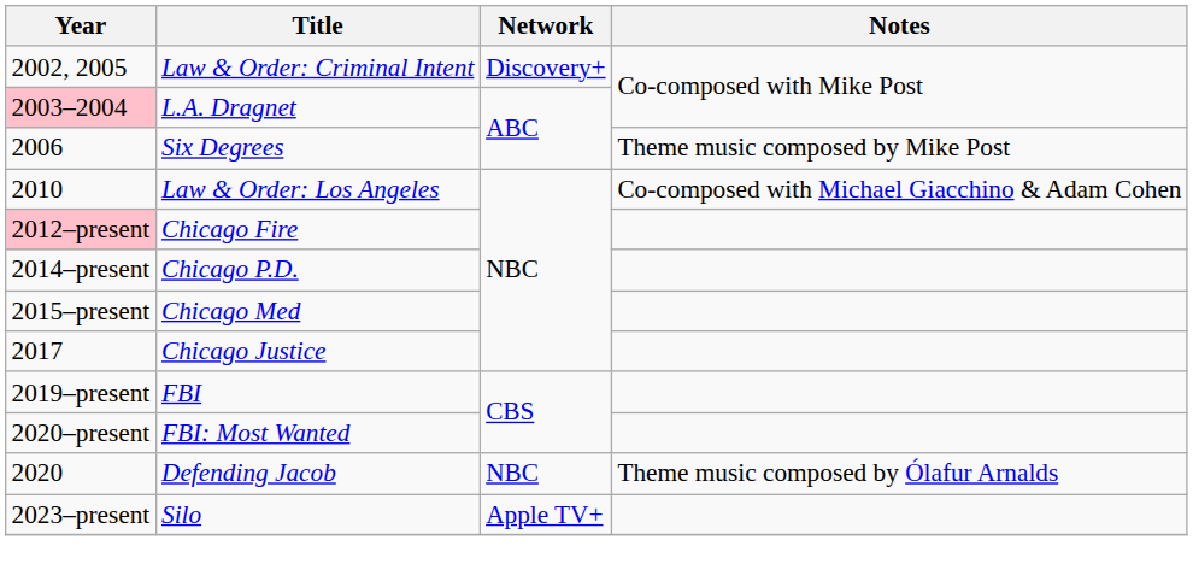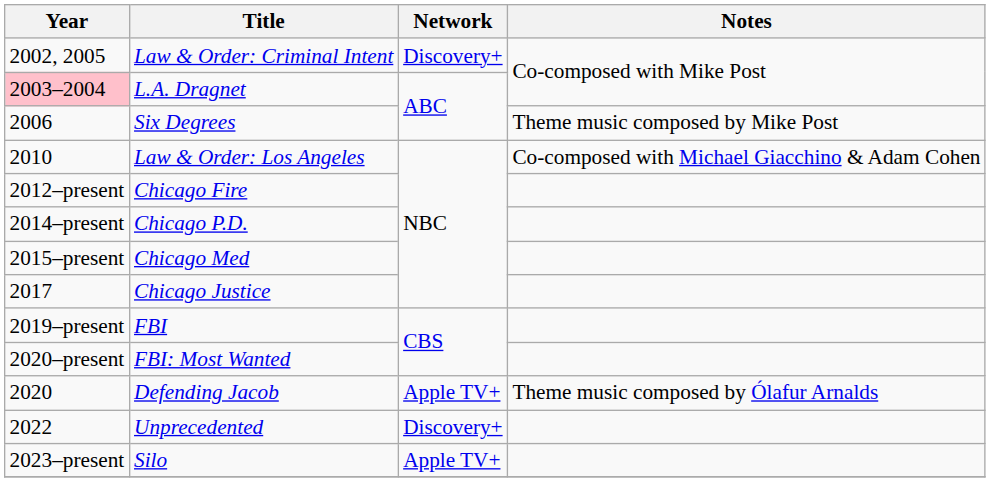 <table class="wikitable">
 <tr>
 <th>Year</th>
 <th>Title</th>
 <th>Network</th>
 <th>Notes</th>
 </tr>
 <tr>
 <td>2002, 2005</td>
 <td><em><a href='#'>Law & Order: Criminal Intent</a></em></td>
 <td><a href='#'>Discovery+</a></td>
 <td rowspan=2>Co-composed with Mike Post</td>
 </tr>
 <tr>
 <td style="background: pink;">2003–2004</td>
 <td><em><a href='#'>L.A. Dragnet</a></em></td>
 <td rowspan=2><a href='#'>ABC</a></td>
 </tr>
 <tr>
 <td>2006</td>
 <td><em><a href='#'>Six Degrees</a></em></td>
 <td>Theme music composed by Mike Post</td>
 </tr>
 <tr>
 <td>2010</td>
 <td><em><a href='#'>Law & Order: Los Angeles</a></em></td>
 <td rowspan=5>NBC</td>
 <td>Co-composed with <a href='#'>Michael Giacchino</a> & Adam Cohen</td>
 </tr>
 <tr>
-<td style="background: pink;">2012–present</td>
+<td>2012–present</td>
 <td><em><a href='#'>Chicago Fire</a></em></td>
 <td></td>
 </tr>
 <tr>
 <td>2014–present</td>
 <td><em><a href='#'>Chicago P.D.</a></em></td>
 <td></td>
 </tr>
 <tr>
 <td>2015–present</td>
 <td><em><a href='#'>Chicago Med</a></em></td>
 <td></td>
 </tr>
 <tr>
 <td>2017</td>
 <td><em><a href='#'>Chicago Justice</a></em></td>
 <td></td>
 </tr>
 <tr>
 <td>2019–present</td>
 <td><em><a href='#'>FBI</a></em></td>
 <td rowspan=2><a href='#'>CBS</a></td>
 <td></td>
 </tr>
 <tr>
 <td>2020–present</td>
 <td><em><a href='#'>FBI: Most Wanted</a></em></td>
 <td></td>
 </tr>
 <tr>
 <td>2020</td>
 <td><em><a href='#'>Defending Jacob</a></em></td>
-<td><a href='#'>NBC</a></td>
+<td><a href='#'>Apple TV+</a></td>
 <td>Theme music composed by <a href='#'>Ólafur Arnalds</a></td>
+</tr>
+<tr>
+<td>2022</td>
+<td><em><a href='#'>Unprecedented</a></em></td>
+<td><a href='#'>Discovery+</a></td>
+<td></td>
 </tr>
 <tr>
 <td>2023–present</td>
 <td><em><a href='#'>Silo</a></em></td>
 <td><a href='#'>Apple TV+</a></td>
 <td></td>
 </tr>
 <tr>
 </tr>
 </table>
